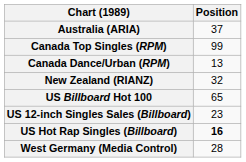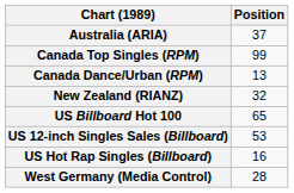 <table class="wikitable sortable plainrowheaders">
 <tr>
 <th scope="col">Chart (1989)</th>
 <th scope="col">Position</th>
 </tr>
 <tr>
 <th scope="row">Australia (ARIA)</th>
 <td style="text-align:center;">37</td>
 </tr>
 <tr>
 <th scope="row">Canada Top Singles (<em>RPM</em>)</th>
 <td style="text-align:center;">99</td>
 </tr>
 <tr>
 <th scope="row">Canada Dance/Urban (<em>RPM</em>)</th>
 <td style="text-align:center;">13</td>
 </tr>
 <tr>
 <th scope="row">New Zealand (RIANZ)</th>
 <td style="text-align:center;">32</td>
 </tr>
 <tr>
 <th scope="row">US <em>Billboard</em> Hot 100</th>
 <td style="text-align:center;">65</td>
 </tr>
 <tr>
 <th scope="row">US 12-inch Singles Sales (<em>Billboard</em>)</th>
-<td style="text-align:center;">23</td>
+<td style="text-align:center;">53</td>
 </tr>
 <tr>
 <th scope="row">US Hot Rap Singles (<em>Billboard</em>)</th>
-<td style="text-align:center;"><strong>16</strong></td>
+<td style="text-align:center;">16</td>
 </tr>
 <tr>
 <th scope="row">West Germany (Media Control)</th>
 <td style="text-align:center;">28</td>
 </tr>
 </table>
